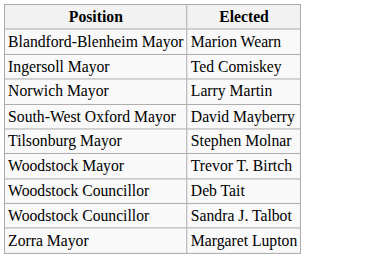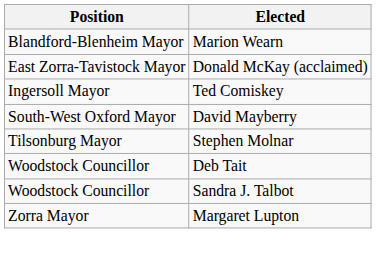 <table class="wikitable">
 <tr>
 <th>Position</th>
 <th>Elected</th>
 </tr>
 <tr>
 <td>Blandford-Blenheim Mayor</td>
 <td>Marion Wearn</td>
 </tr>
 <tr>
+<td>East Zorra-Tavistock Mayor</td>
+<td>Donald McKay (acclaimed)</td>
+</tr>
+<tr>
 <td>Ingersoll Mayor</td>
 <td>Ted Comiskey</td>
-</tr>
-<tr>
-<td>Norwich Mayor</td>
-<td>Larry Martin</td>
 </tr>
 <tr>
 <td>South-West Oxford Mayor</td>
 <td>David Mayberry</td>
 </tr>
 <tr>
 <td>Tilsonburg Mayor</td>
 <td>Stephen Molnar</td>
-</tr>
-<tr>
-<td>Woodstock Mayor</td>
-<td>Trevor T. Birtch</td>
 </tr>
 <tr>
 <td>Woodstock Councillor</td>
 <td>Deb Tait</td>
 </tr>
 <tr>
 <td>Woodstock Councillor</td>
 <td>Sandra J. Talbot</td>
 </tr>
 <tr>
 <td>Zorra Mayor</td>
 <td>Margaret Lupton</td>
 </tr>
 </table>
